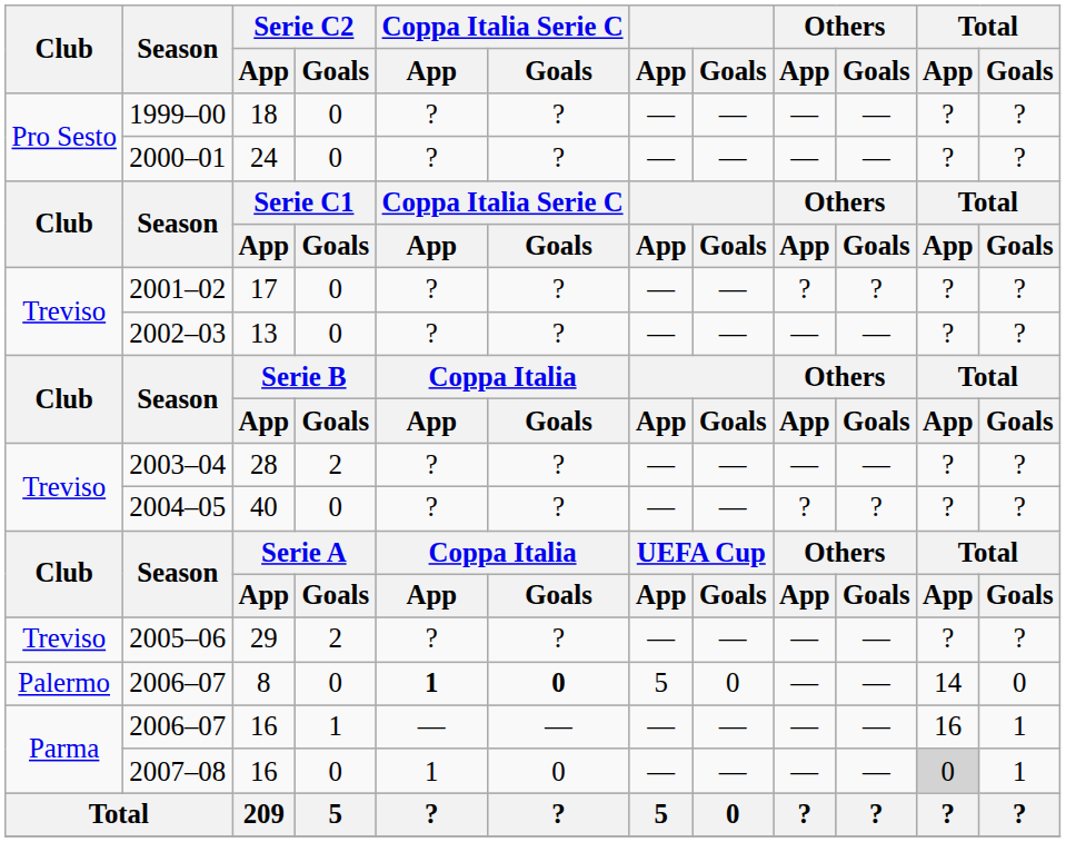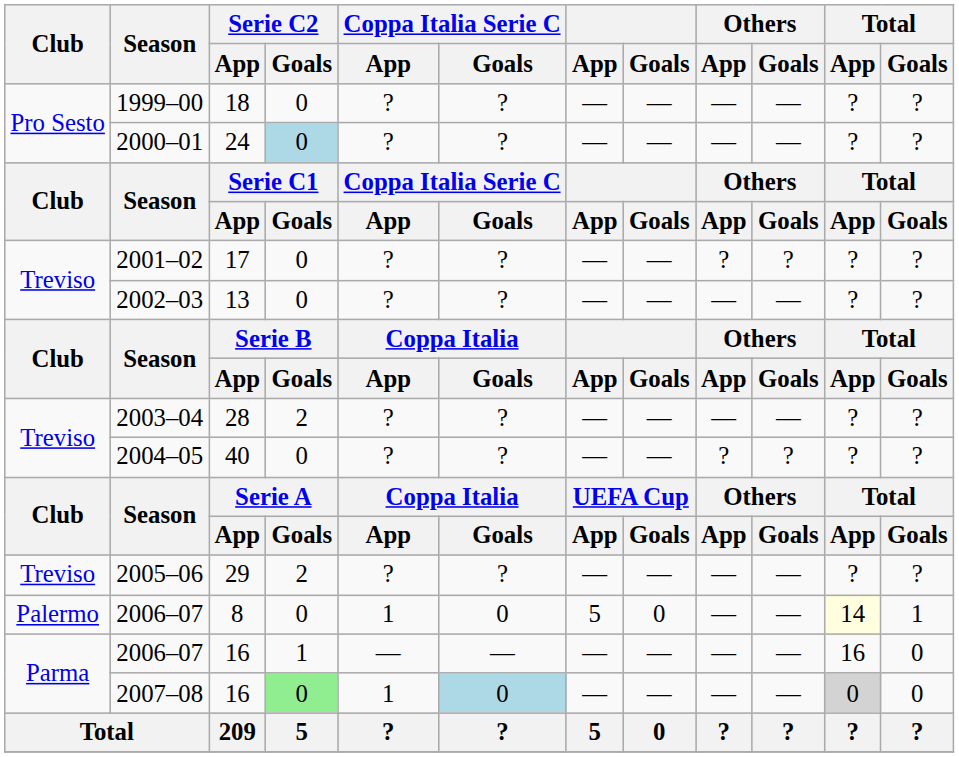 <table class="wikitable" style="text-align:center;">
 <tr>
 <th rowspan="2">Club</th>
 <th rowspan="2">Season</th>
 <th colspan="2"><a href='#'>Serie C2</a></th>
 <th colspan="2"><a href='#'>Coppa Italia Serie C</a></th>
 <th colspan="2"></th>
 <th colspan="2">Others</th>
 <th colspan="2">Total</th>
 </tr>
 <tr>
 <th>App</th>
 <th>Goals</th>
 <th>App</th>
 <th>Goals</th>
 <th>App</th>
 <th>Goals</th>
 <th>App</th>
 <th>Goals</th>
 <th>App</th>
 <th>Goals</th>
 </tr>
 <tr>
 <td rowspan="2"><a href='#'>Pro Sesto</a></td>
 <td>1999–00</td>
 <td>18</td>
 <td>0</td>
 <td>?</td>
 <td>?</td>
 <td>—</td>
 <td>—</td>
 <td>—</td>
 <td>—</td>
 <td>?</td>
 <td>?</td>
 </tr>
 <tr>
 <td>2000–01</td>
 <td>24</td>
-<td>0</td>
+<td style="background: lightblue;">0</td>
 <td>?</td>
 <td>?</td>
 <td>—</td>
 <td>—</td>
 <td>—</td>
 <td>—</td>
 <td>?</td>
 <td>?</td>
 </tr>
 <tr>
 <th rowspan="2">Club</th>
 <th rowspan="2">Season</th>
 <th colspan="2"><a href='#'>Serie C1</a></th>
 <th colspan="2"><a href='#'>Coppa Italia Serie C</a></th>
 <th colspan="2"></th>
 <th colspan="2">Others</th>
 <th colspan="2">Total</th>
 </tr>
 <tr>
 <th>App</th>
 <th>Goals</th>
 <th>App</th>
 <th>Goals</th>
 <th>App</th>
 <th>Goals</th>
 <th>App</th>
 <th>Goals</th>
 <th>App</th>
 <th>Goals</th>
 </tr>
 <tr>
 <td rowspan="2"><a href='#'>Treviso</a></td>
 <td>2001–02</td>
 <td>17</td>
 <td>0</td>
 <td>?</td>
 <td>?</td>
 <td>—</td>
 <td>—</td>
 <td>?</td>
 <td>?</td>
 <td>?</td>
 <td>?</td>
 </tr>
 <tr>
 <td>2002–03</td>
 <td>13</td>
 <td>0</td>
 <td>?</td>
 <td>?</td>
 <td>—</td>
 <td>—</td>
 <td>—</td>
 <td>—</td>
 <td>?</td>
 <td>?</td>
 </tr>
 <tr>
 <th rowspan="2">Club</th>
 <th rowspan="2">Season</th>
 <th colspan="2"><a href='#'>Serie B</a></th>
 <th colspan="2"><a href='#'>Coppa Italia</a></th>
 <th colspan="2"></th>
 <th colspan="2">Others</th>
 <th colspan="2">Total</th>
 </tr>
 <tr>
 <th>App</th>
 <th>Goals</th>
 <th>App</th>
 <th>Goals</th>
 <th>App</th>
 <th>Goals</th>
 <th>App</th>
 <th>Goals</th>
 <th>App</th>
 <th>Goals</th>
 </tr>
 <tr>
 <td rowspan="2"><a href='#'>Treviso</a></td>
 <td>2003–04</td>
 <td>28</td>
 <td>2</td>
 <td>?</td>
 <td>?</td>
 <td>—</td>
 <td>—</td>
 <td>—</td>
 <td>—</td>
 <td>?</td>
 <td>?</td>
 </tr>
 <tr>
 <td>2004–05</td>
 <td>40</td>
 <td>0</td>
 <td>?</td>
 <td>?</td>
 <td>—</td>
 <td>—</td>
 <td>?</td>
 <td>?</td>
 <td>?</td>
 <td>?</td>
 </tr>
 <tr>
 <th rowspan="2">Club</th>
 <th rowspan="2">Season</th>
 <th colspan="2"><a href='#'>Serie A</a></th>
 <th colspan="2"><a href='#'>Coppa Italia</a></th>
 <th colspan="2"><a href='#'>UEFA Cup</a></th>
 <th colspan="2">Others</th>
 <th colspan="2">Total</th>
 </tr>
 <tr>
 <th>App</th>
 <th>Goals</th>
 <th>App</th>
 <th>Goals</th>
 <th>App</th>
 <th>Goals</th>
 <th>App</th>
 <th>Goals</th>
 <th>App</th>
 <th>Goals</th>
 </tr>
 <tr>
 <td rowspan="1"><a href='#'>Treviso</a></td>
 <td>2005–06</td>
 <td>29</td>
 <td>2</td>
 <td>?</td>
 <td>?</td>
 <td>—</td>
 <td>—</td>
 <td>—</td>
 <td>—</td>
 <td>?</td>
 <td>?</td>
 </tr>
 <tr>
 <td rowspan="1"><a href='#'>Palermo</a></td>
 <td>2006–07</td>
 <td>8</td>
 <td>0</td>
-<td><strong>1</strong></td>
-<td><strong>0</strong></td>
+<td>1</td>
+<td>0</td>
 <td>5</td>
 <td>0</td>
 <td>—</td>
 <td>—</td>
-<td>14</td>
-<td>0</td>
+<td style="background: lightyellow;">14</td>
+<td>1</td>
 </tr>
 <tr>
 <td rowspan="2"><a href='#'>Parma</a></td>
 <td>2006–07</td>
 <td>16</td>
 <td>1</td>
 <td>—</td>
 <td>—</td>
 <td>—</td>
 <td>—</td>
 <td>—</td>
 <td>—</td>
 <td>16</td>
-<td>1</td>
+<td>0</td>
 </tr>
 <tr>
 <td>2007–08</td>
 <td>16</td>
-<td>0</td>
+<td style="background: lightgreen;">0</td>
 <td>1</td>
-<td>0</td>
+<td style="background: lightblue;">0</td>
 <td>—</td>
 <td>—</td>
 <td>—</td>
 <td>—</td>
 <td style="background: lightgrey;">0</td>
-<td>1</td>
+<td>0</td>
 </tr>
 <tr>
 <th colspan="2">Total</th>
 <th>209</th>
 <th>5</th>
 <th>?</th>
 <th>?</th>
 <th>5</th>
 <th>0</th>
 <th>?</th>
 <th>?</th>
 <th>?</th>
 <th>?</th>
 </tr>
 <tr>
 </tr>
 </table>
